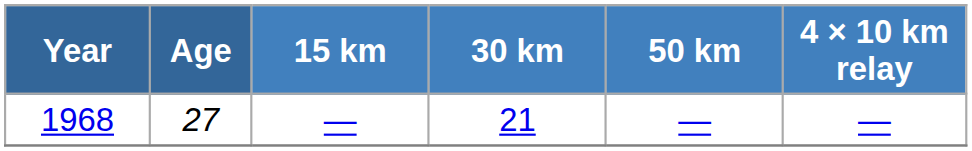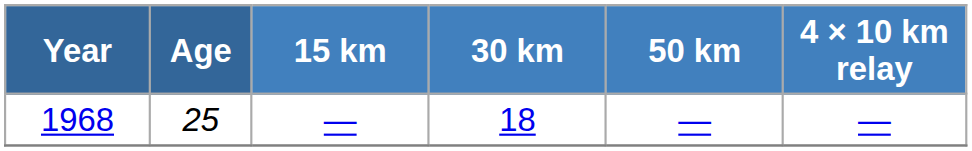 <table class="wikitable" style="font-size:95%; text-align:center; border:grey solid 1px; border-collapse:collapse; background:#ffffff;">
 <tr>
 <th style="background-color:#369; color:white; width:60px;"> Year </th>
 <th style="background-color:#369; color:white; width:40px;"> Age </th>
 <th style="background-color:#4180be; color:white; width:75px;"> 15 km </th>
 <th style="background-color:#4180be; color:white; width:75px;"> 30 km </th>
 <th style="background-color:#4180be; color:white; width:75px;"> 50 km </th>
 <th style="background-color:#4180be; color:white; width:75px;"> 4 × 10 km <br> relay </th>
 </tr>
 <tr>
 <td><a href='#'>1968</a></td>
-<td><em>27</em></td>
+<td><em>25</em></td>
 <td><a href='#'>—</a></td>
-<td><a href='#'>21</a></td>
+<td><a href='#'>18</a></td>
 <td><a href='#'>—</a></td>
 <td><a href='#'>—</a></td>
 </tr>
 <tr>
 </tr>
 </table>
